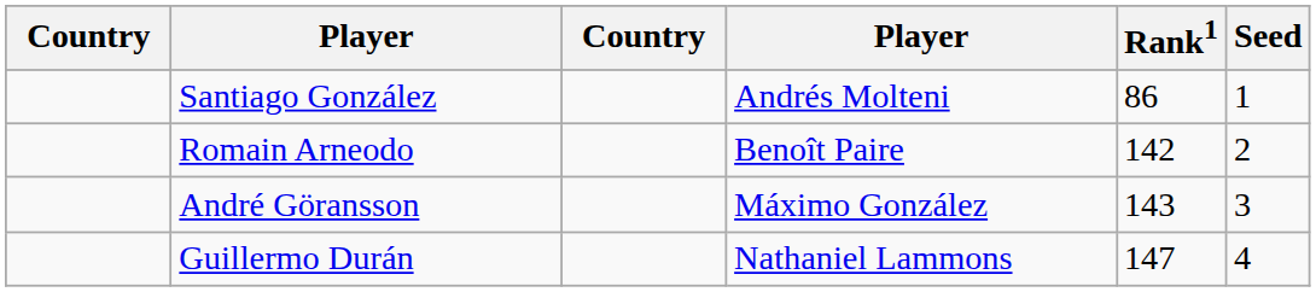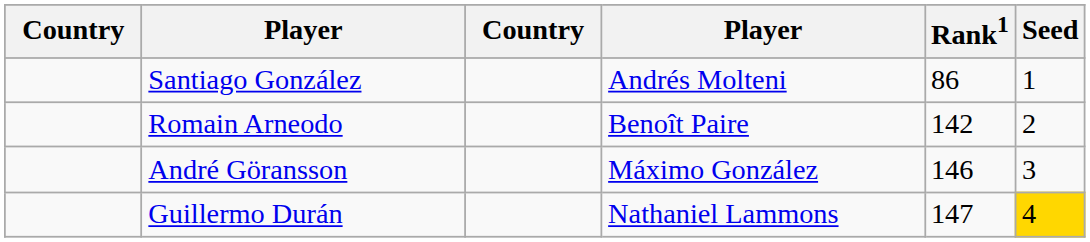 <table class="sortable wikitable">
 <tr>
 <th width="70">Country</th>
 <th width="175">Player</th>
 <th width="70">Country</th>
 <th width="175">Player</th>
 <th>Rank<sup>1</sup></th>
 <th>Seed</th>
 </tr>
 <tr>
 <td></td>
 <td><a href='#'>Santiago González</a></td>
 <td></td>
 <td><a href='#'>Andrés Molteni</a></td>
 <td>86</td>
 <td>1</td>
 </tr>
 <tr>
 <td></td>
 <td><a href='#'>Romain Arneodo</a></td>
 <td></td>
 <td><a href='#'>Benoît Paire</a></td>
 <td>142</td>
 <td>2</td>
 </tr>
 <tr>
 <td></td>
 <td><a href='#'>André Göransson</a></td>
 <td></td>
 <td><a href='#'>Máximo González</a></td>
-<td>143</td>
+<td>146</td>
 <td>3</td>
 </tr>
 <tr>
 <td></td>
 <td><a href='#'>Guillermo Durán</a></td>
 <td></td>
 <td><a href='#'>Nathaniel Lammons</a></td>
 <td>147</td>
-<td>4</td>
+<td style="background: gold;">4</td>
 </tr>
 </table>
